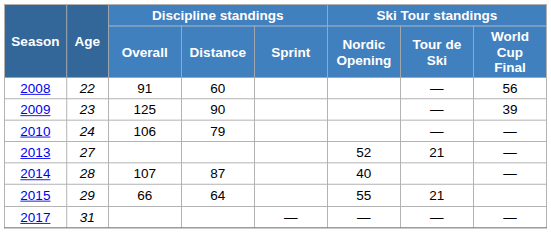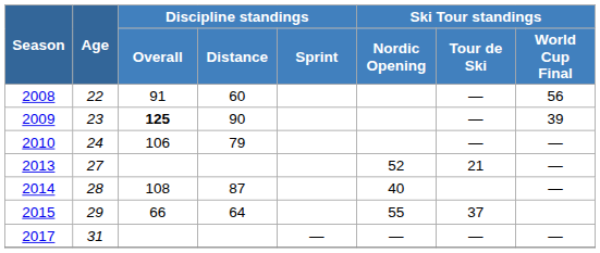 <table class="wikitable" style="font-size:95%; text-align:center; border:grey solid 1px; border-collapse:collapse; background:#ffffff;">
 <tr>
 <th style="background-color:#369; color:white; width:60px;" rowspan="2"> Season </th>
 <th style="background-color:#369; color:white; width:40px;" rowspan="2"> Age </th>
 <th style="background-color:#4180be; color:white;" colspan="3">Discipline standings</th>
 <th style="background-color:#4180be; color:white;" colspan="4">Ski Tour standings</th>
 </tr>
 <tr>
 <th style="background-color:#4180be; color:white; width:75px;">Overall</th>
 <th style="background-color:#4180be; color:white; width:75px;">Distance</th>
 <th style="background-color:#4180be; color:white; width:75px;">Sprint</th>
 <th style="background-color:#4180be; color:white; width:75px;">Nordic<br>Opening</th>
 <th style="background-color:#4180be; color:white; width:75px;">Tour de<br>Ski</th>
 <th style="background-color:#4180be; color:white; width:75px;">World Cup<br>Final</th>
 </tr>
 <tr>
 <td><a href='#'>2008</a></td>
 <td><em>22</em></td>
 <td>91</td>
 <td>60</td>
 <td></td>
 <td></td>
 <td>—</td>
 <td>56</td>
 </tr>
 <tr>
 <td><a href='#'>2009</a></td>
 <td><em>23</em></td>
-<td>125</td>
+<td><strong>125</strong></td>
 <td>90</td>
 <td></td>
 <td></td>
 <td>—</td>
 <td>39</td>
 </tr>
 <tr>
 <td><a href='#'>2010</a></td>
 <td><em>24</em></td>
 <td>106</td>
 <td>79</td>
 <td></td>
 <td></td>
 <td>—</td>
 <td>—</td>
 </tr>
 <tr>
 <td><a href='#'>2013</a></td>
 <td><em>27</em></td>
 <td></td>
 <td></td>
 <td></td>
 <td>52</td>
 <td>21</td>
 <td>—</td>
 </tr>
 <tr>
 <td><a href='#'>2014</a></td>
 <td><em>28</em></td>
-<td>107</td>
+<td>108</td>
 <td>87</td>
 <td></td>
 <td>40</td>
 <td></td>
 <td>—</td>
 </tr>
 <tr>
 <td><a href='#'>2015</a></td>
 <td><em>29</em></td>
 <td>66</td>
 <td>64</td>
 <td></td>
 <td>55</td>
-<td>21</td>
+<td>37</td>
 <td></td>
 </tr>
 <tr>
 <td><a href='#'>2017</a></td>
 <td><em>31</em></td>
 <td></td>
 <td></td>
 <td>—</td>
 <td>—</td>
 <td>—</td>
 <td>—</td>
 </tr>
 <tr>
 </tr>
 </table>
